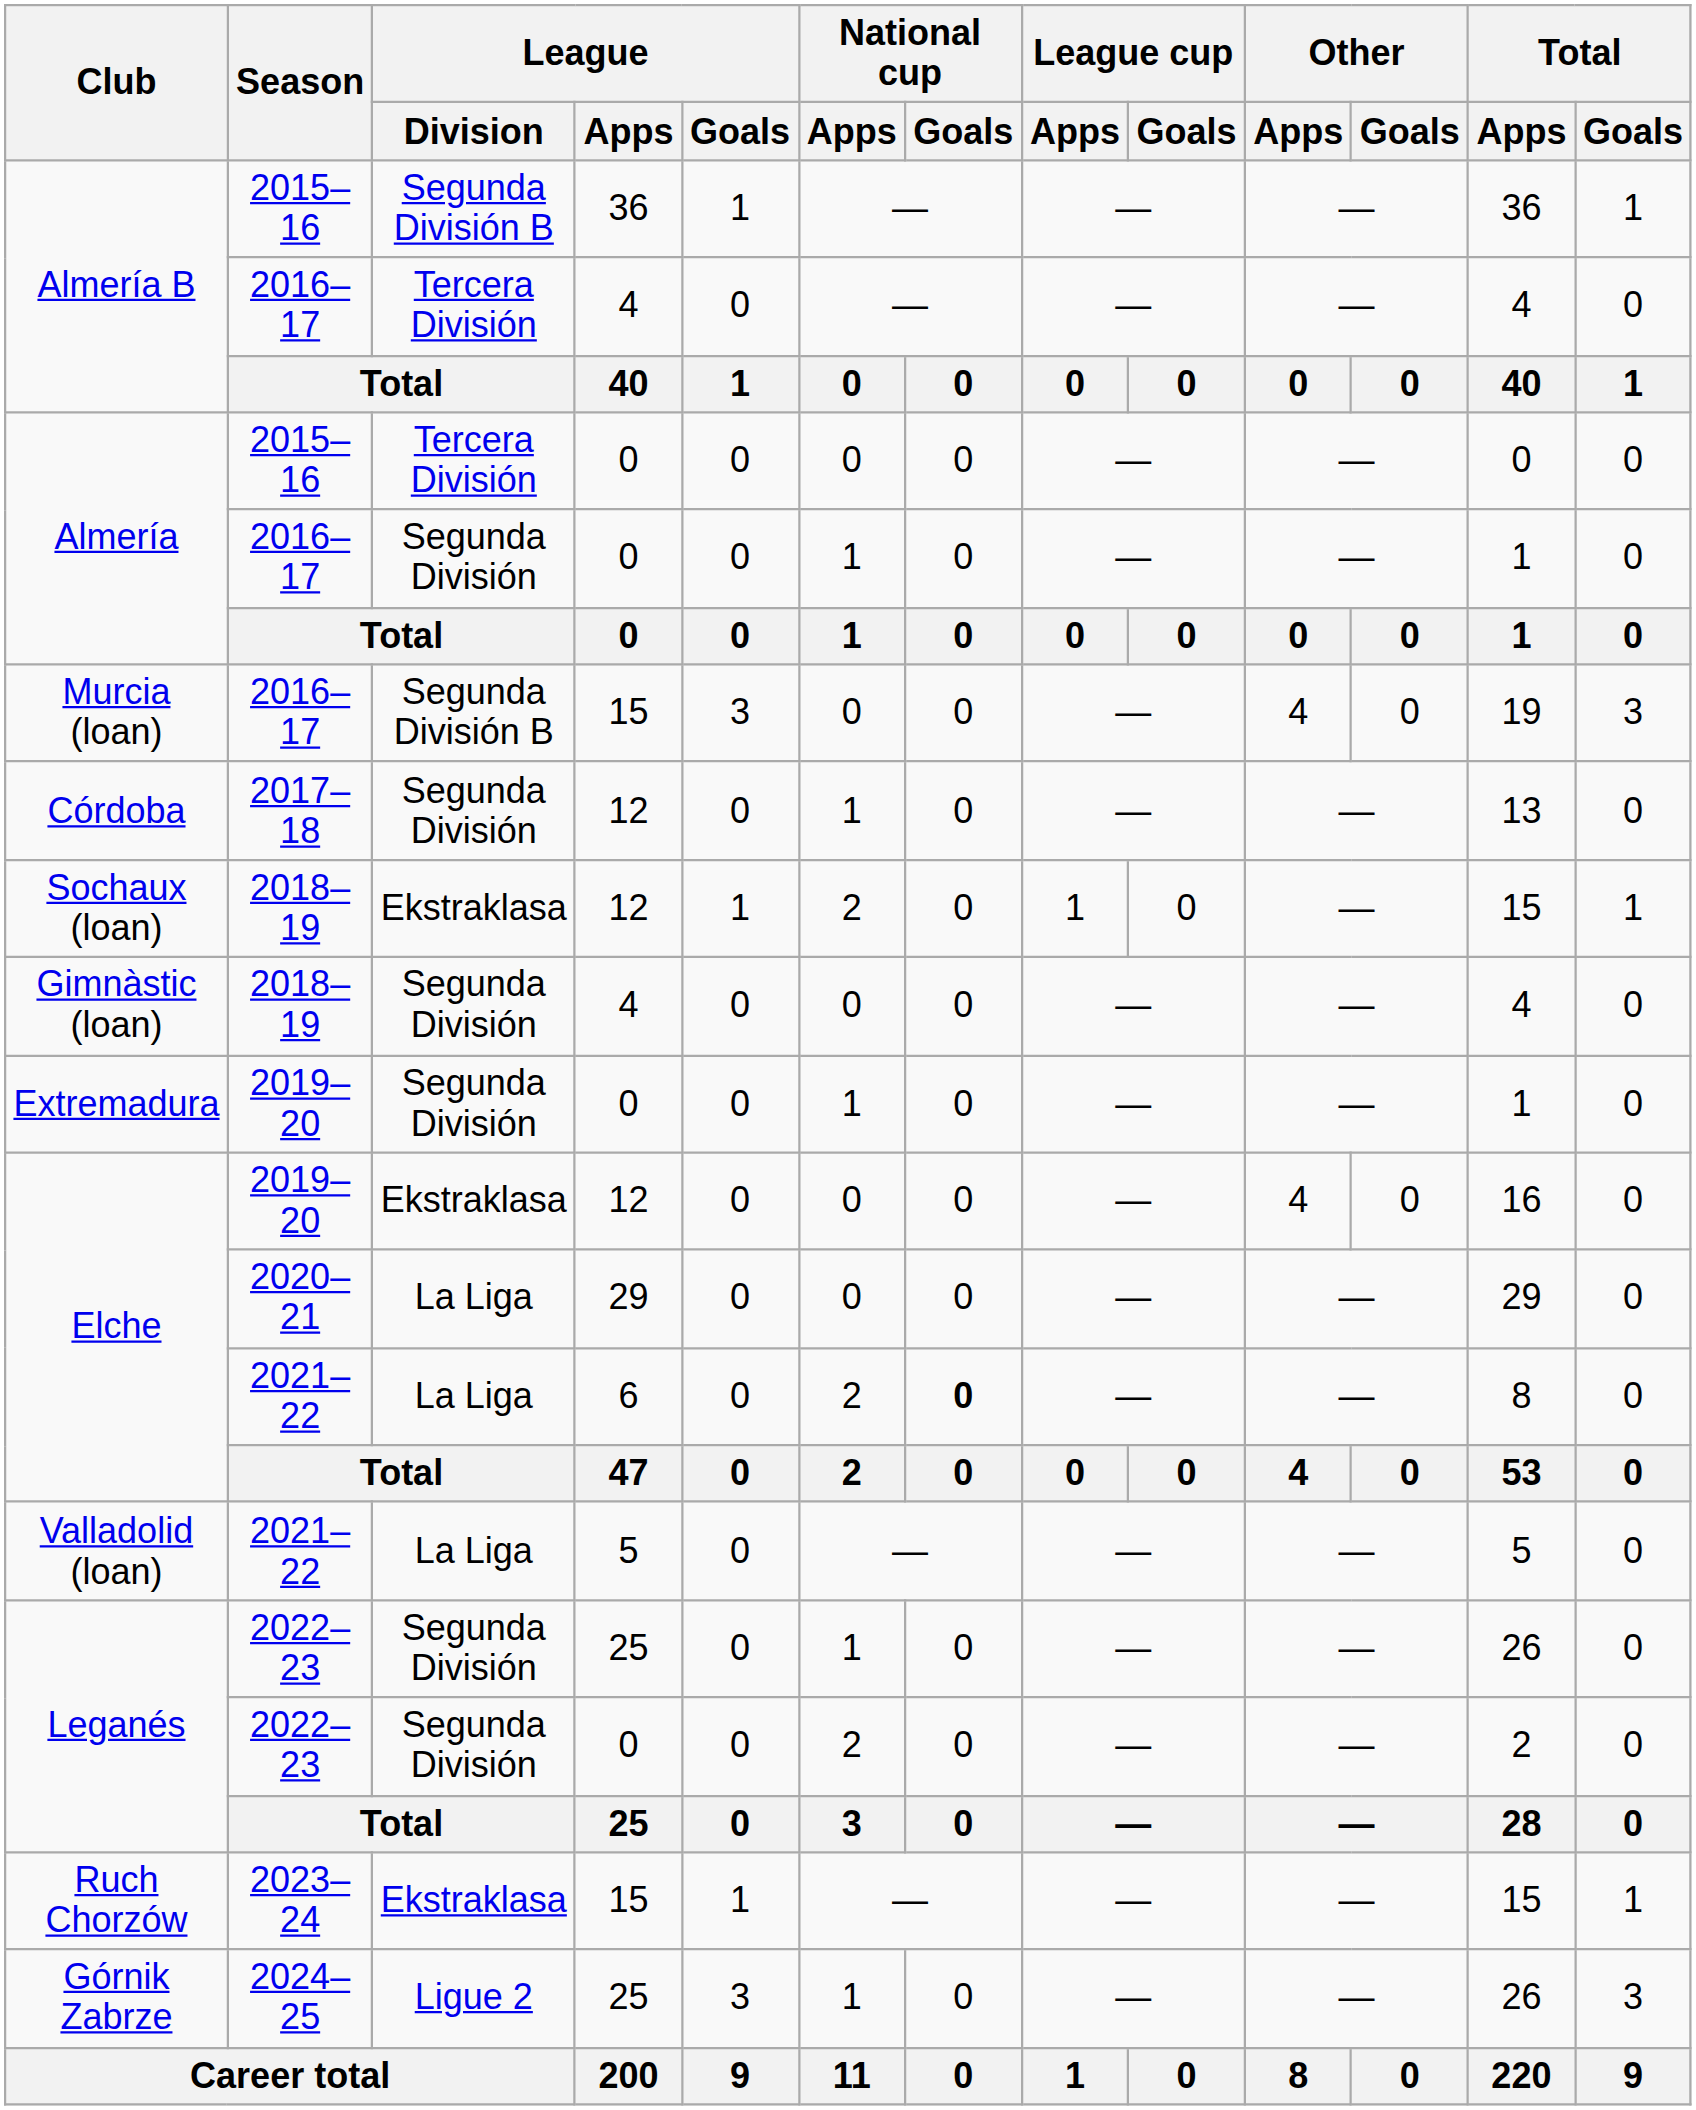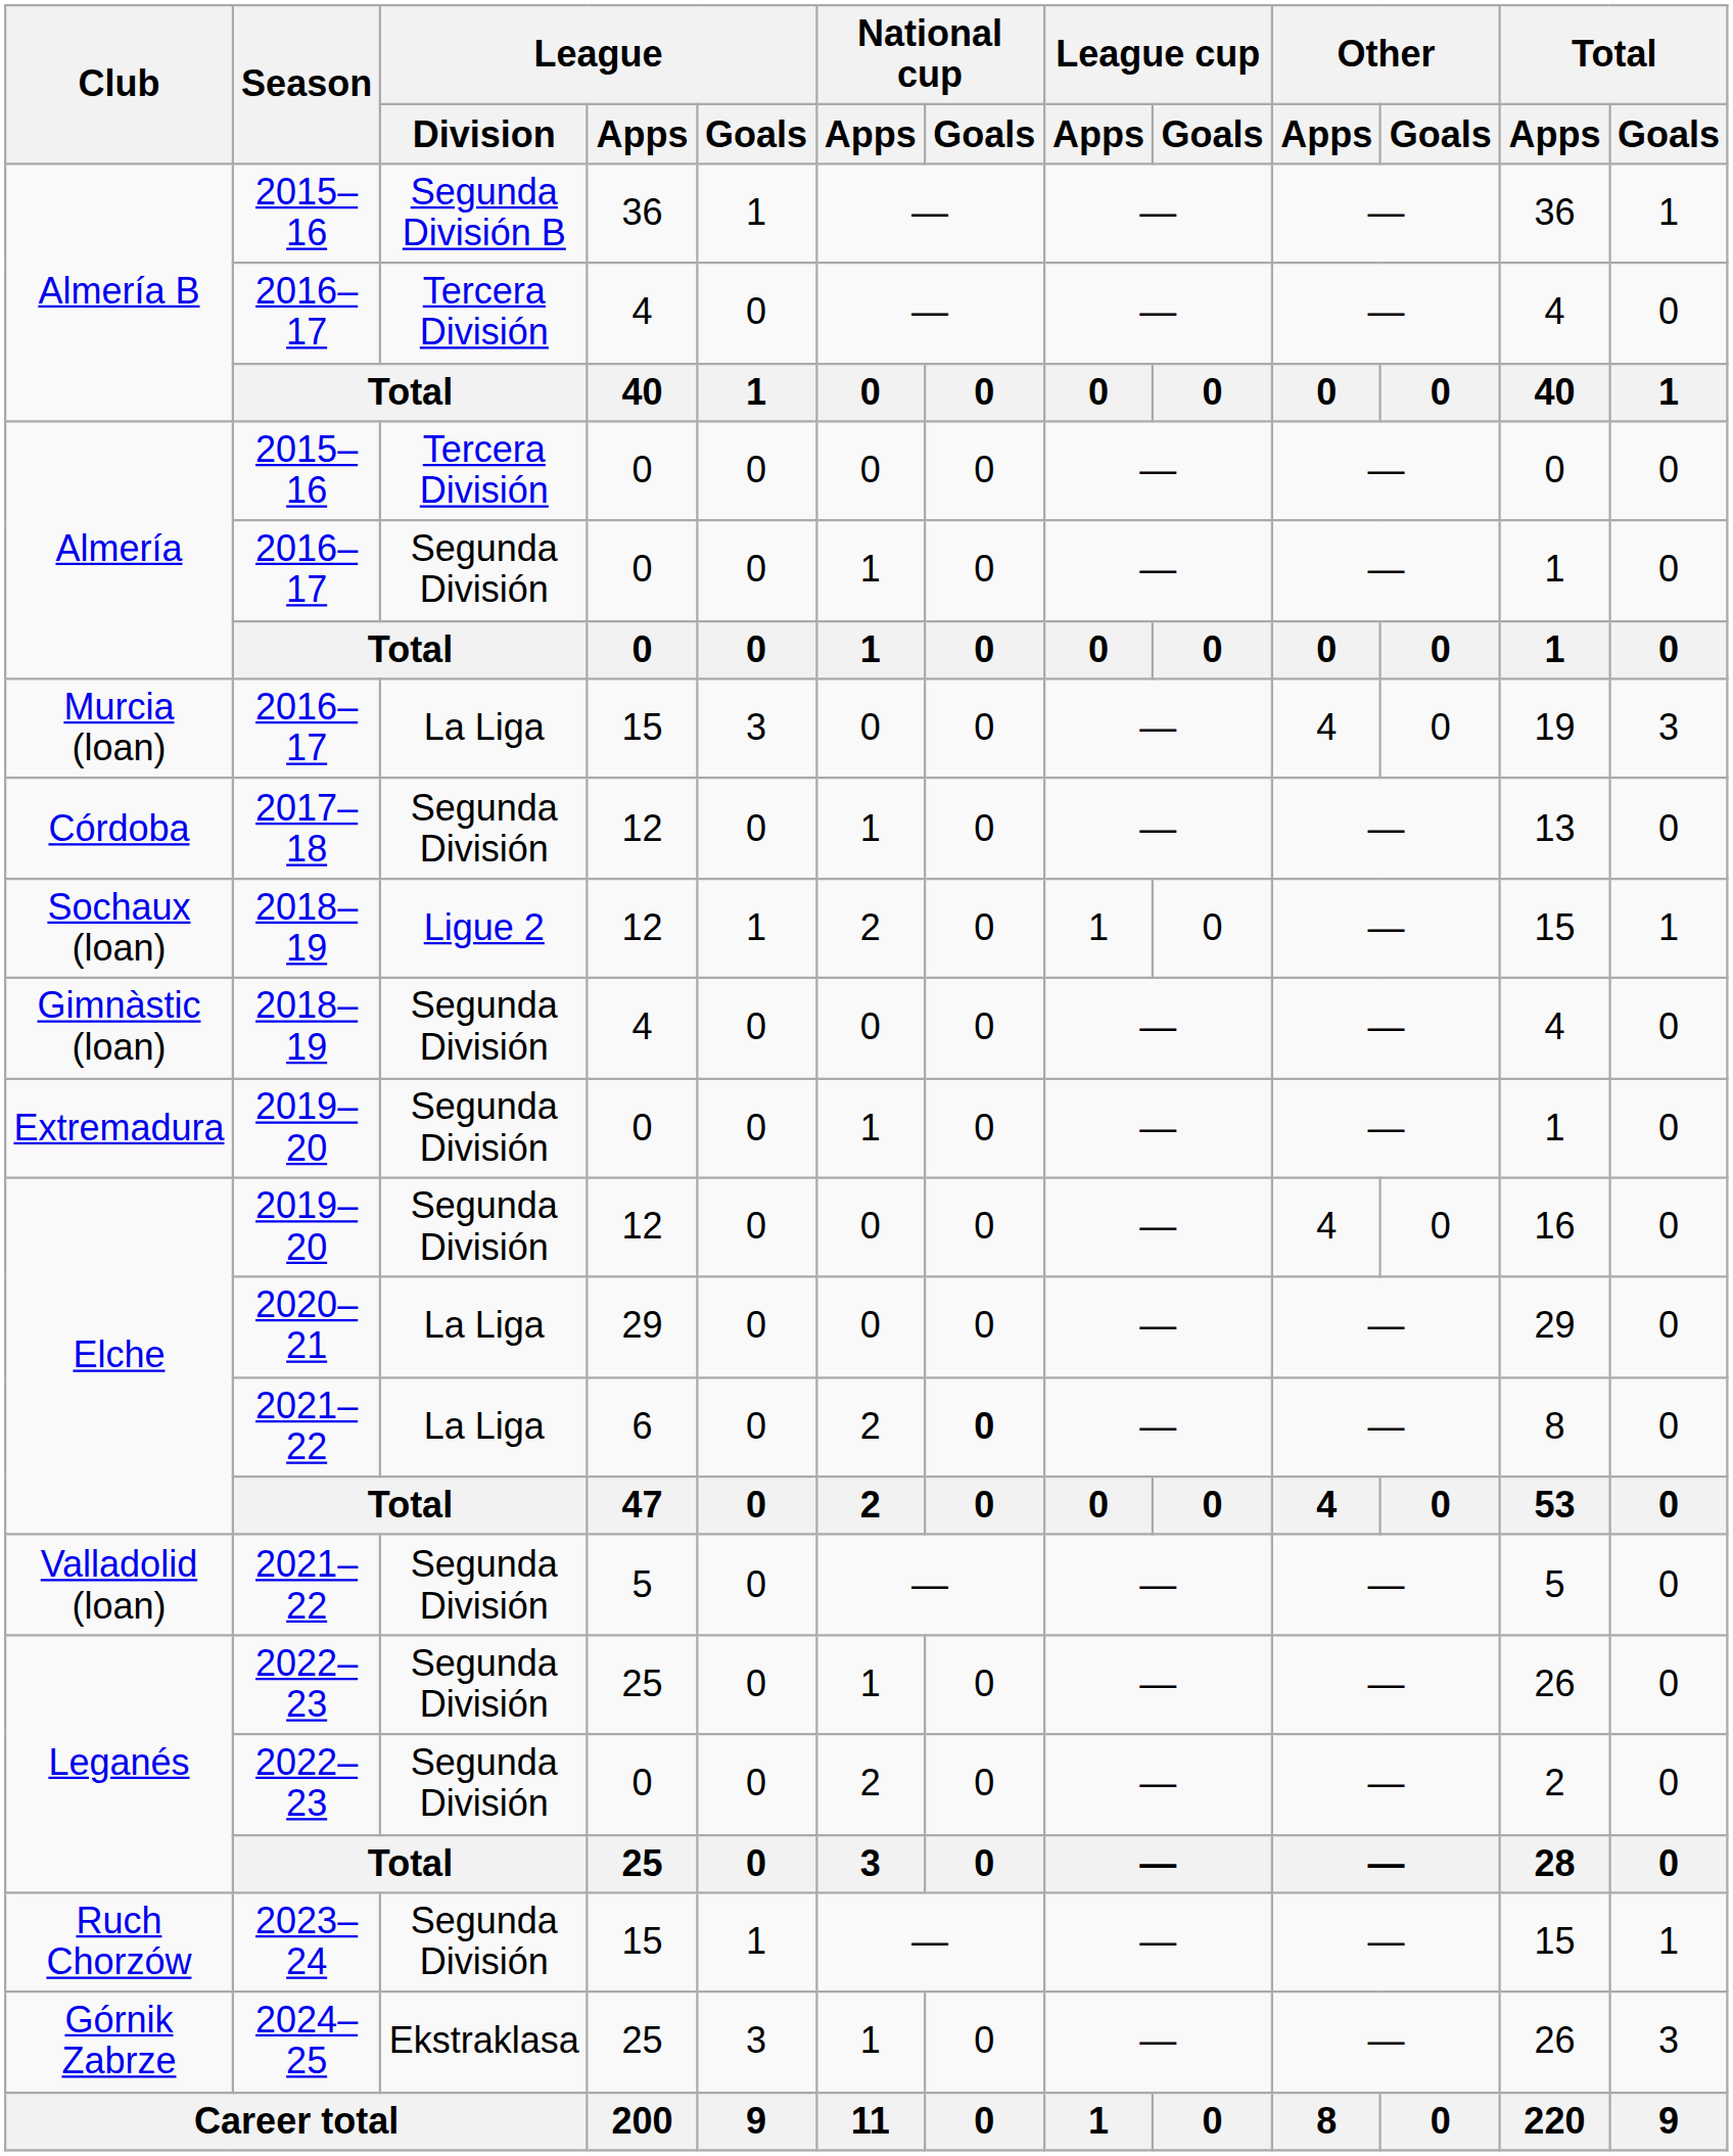 <table class="wikitable" style="text-align:center">
 <tr>
 <th rowspan="2">Club</th>
 <th rowspan="2">Season</th>
 <th colspan="3">League</th>
 <th colspan="2">National cup</th>
 <th colspan="2">League cup</th>
 <th colspan="2">Other</th>
 <th colspan="2">Total</th>
 </tr>
 <tr>
 <th>Division</th>
 <th>Apps</th>
 <th>Goals</th>
 <th>Apps</th>
 <th>Goals</th>
 <th>Apps</th>
 <th>Goals</th>
 <th>Apps</th>
 <th>Goals</th>
 <th>Apps</th>
 <th>Goals</th>
 </tr>
 <tr>
 <td rowspan="3"><a href='#'>Almería B</a></td>
 <td><a href='#'>2015–16</a></td>
 <td><a href='#'>Segunda División B</a></td>
 <td>36</td>
 <td>1</td>
 <td colspan="2">—</td>
 <td colspan="2">—</td>
 <td colspan="2">—</td>
 <td>36</td>
 <td>1</td>
 </tr>
 <tr>
 <td><a href='#'>2016–17</a></td>
 <td><a href='#'>Tercera División</a></td>
 <td>4</td>
 <td>0</td>
 <td colspan="2">—</td>
 <td colspan="2">—</td>
 <td colspan="2">—</td>
 <td>4</td>
 <td>0</td>
 </tr>
 <tr>
 <th colspan="2">Total</th>
 <th>40</th>
 <th>1</th>
 <th>0</th>
 <th>0</th>
 <th>0</th>
 <th>0</th>
 <th>0</th>
 <th>0</th>
 <th>40</th>
 <th>1</th>
 </tr>
 <tr>
 <td rowspan="3"><a href='#'>Almería</a></td>
 <td><a href='#'>2015–16</a></td>
 <td><a href='#'>Tercera División</a></td>
 <td>0</td>
 <td>0</td>
 <td>0</td>
 <td>0</td>
 <td colspan="2">—</td>
 <td colspan="2">—</td>
 <td>0</td>
 <td>0</td>
 </tr>
 <tr>
 <td><a href='#'>2016–17</a></td>
 <td>Segunda División</td>
 <td>0</td>
 <td>0</td>
 <td>1</td>
 <td>0</td>
 <td colspan="2">—</td>
 <td colspan="2">—</td>
 <td>1</td>
 <td>0</td>
 </tr>
 <tr>
 <th colspan="2">Total</th>
 <th>0</th>
 <th>0</th>
 <th>1</th>
 <th>0</th>
 <th>0</th>
 <th>0</th>
 <th>0</th>
 <th>0</th>
 <th>1</th>
 <th>0</th>
 </tr>
 <tr>
 <td><a href='#'>Murcia</a> (loan)</td>
 <td><a href='#'>2016–17</a></td>
-<td>Segunda División B</td>
+<td>La Liga</td>
 <td>15</td>
 <td>3</td>
 <td>0</td>
 <td>0</td>
 <td colspan="2">—</td>
 <td>4</td>
 <td>0</td>
 <td>19</td>
 <td>3</td>
 </tr>
 <tr>
 <td><a href='#'>Córdoba</a></td>
 <td><a href='#'>2017–18</a></td>
 <td>Segunda División</td>
 <td>12</td>
 <td>0</td>
 <td>1</td>
 <td>0</td>
 <td colspan="2">—</td>
 <td colspan="2">—</td>
 <td>13</td>
 <td>0</td>
 </tr>
 <tr>
 <td><a href='#'>Sochaux</a> (loan)</td>
 <td><a href='#'>2018–19</a></td>
-<td>Ekstraklasa</td>
+<td><a href='#'>Ligue 2</a></td>
 <td>12</td>
 <td>1</td>
 <td>2</td>
 <td>0</td>
 <td>1</td>
 <td>0</td>
 <td colspan="2">—</td>
 <td>15</td>
 <td>1</td>
 </tr>
 <tr>
 <td><a href='#'>Gimnàstic</a> (loan)</td>
 <td><a href='#'>2018–19</a></td>
 <td>Segunda División</td>
 <td>4</td>
 <td>0</td>
 <td>0</td>
 <td>0</td>
 <td colspan="2">—</td>
 <td colspan="2">—</td>
 <td>4</td>
 <td>0</td>
 </tr>
 <tr>
 <td><a href='#'>Extremadura</a></td>
 <td><a href='#'>2019–20</a></td>
 <td>Segunda División</td>
 <td>0</td>
 <td>0</td>
 <td>1</td>
 <td>0</td>
 <td colspan="2">—</td>
 <td colspan="2">—</td>
 <td>1</td>
 <td>0</td>
 </tr>
 <tr>
 <td rowspan="4"><a href='#'>Elche</a></td>
 <td><a href='#'>2019–20</a></td>
-<td>Ekstraklasa</td>
+<td>Segunda División</td>
 <td>12</td>
 <td>0</td>
 <td>0</td>
 <td>0</td>
 <td colspan="2">—</td>
 <td>4</td>
 <td>0</td>
 <td>16</td>
 <td>0</td>
 </tr>
 <tr>
 <td><a href='#'>2020–21</a></td>
 <td>La Liga</td>
 <td>29</td>
 <td>0</td>
 <td>0</td>
 <td>0</td>
 <td colspan="2">—</td>
 <td colspan="2">—</td>
 <td>29</td>
 <td>0</td>
 </tr>
 <tr>
 <td><a href='#'>2021–22</a></td>
 <td>La Liga</td>
 <td>6</td>
 <td>0</td>
 <td>2</td>
 <td><strong>0</strong></td>
 <td colspan="2">—</td>
 <td colspan="2">—</td>
 <td>8</td>
 <td>0</td>
 </tr>
 <tr>
 <th colspan="2">Total</th>
 <th>47</th>
 <th>0</th>
 <th>2</th>
 <th>0</th>
 <th>0</th>
 <th>0</th>
 <th>4</th>
 <th>0</th>
 <th>53</th>
 <th>0</th>
 </tr>
 <tr>
 <td><a href='#'>Valladolid</a> (loan)</td>
 <td><a href='#'>2021–22</a></td>
-<td>La Liga</td>
+<td>Segunda División</td>
 <td>5</td>
 <td>0</td>
 <td colspan="2">—</td>
 <td colspan="2">—</td>
 <td colspan="2">—</td>
 <td>5</td>
 <td>0</td>
 </tr>
 <tr>
 <td rowspan="3"><a href='#'>Leganés</a></td>
 <td><a href='#'>2022–23</a></td>
 <td>Segunda División</td>
 <td>25</td>
 <td>0</td>
 <td>1</td>
 <td>0</td>
 <td colspan="2">—</td>
 <td colspan="2">—</td>
 <td>26</td>
 <td>0</td>
 </tr>
 <tr>
 <td><a href='#'>2022–23</a></td>
 <td>Segunda División</td>
 <td>0</td>
 <td>0</td>
 <td>2</td>
 <td>0</td>
 <td colspan="2">—</td>
 <td colspan="2">—</td>
 <td>2</td>
 <td>0</td>
 </tr>
 <tr>
 <th colspan="2">Total</th>
 <th>25</th>
 <th>0</th>
 <th>3</th>
 <th>0</th>
 <th colspan="2">—</th>
 <th colspan="2">—</th>
 <th>28</th>
 <th>0</th>
 </tr>
 <tr>
 <td><a href='#'>Ruch Chorzów</a></td>
 <td><a href='#'>2023–24</a></td>
-<td><a href='#'>Ekstraklasa</a></td>
+<td>Segunda División</td>
 <td>15</td>
 <td>1</td>
 <td colspan="2">—</td>
 <td colspan="2">—</td>
 <td colspan="2">—</td>
 <td>15</td>
 <td>1</td>
 </tr>
 <tr>
 <td><a href='#'>Górnik Zabrze</a></td>
 <td><a href='#'>2024–25</a></td>
-<td><a href='#'>Ligue 2</a></td>
+<td>Ekstraklasa</td>
 <td>25</td>
 <td>3</td>
 <td>1</td>
 <td>0</td>
 <td colspan="2">—</td>
 <td colspan="2">—</td>
 <td>26</td>
 <td>3</td>
 </tr>
 <tr>
 <th colspan="3">Career total</th>
 <th>200</th>
 <th>9</th>
 <th>11</th>
 <th>0</th>
 <th>1</th>
 <th>0</th>
 <th>8</th>
 <th>0</th>
 <th>220</th>
 <th>9</th>
 </tr>
 </table>
